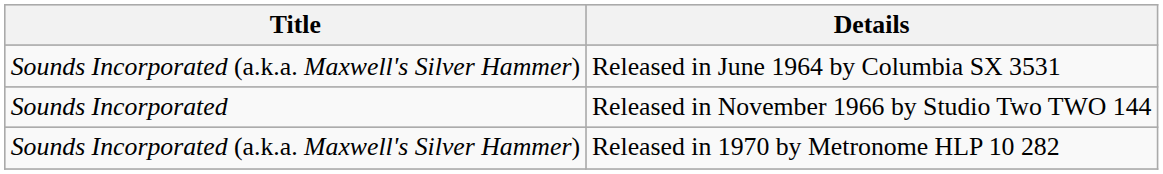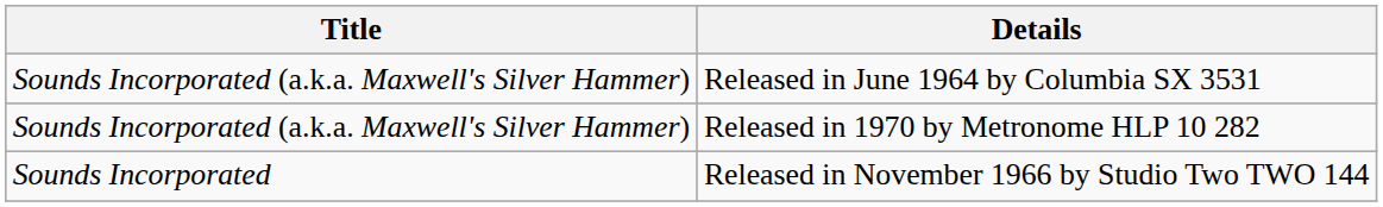 <table class="wikitable">
 <tr>
 <th>Title</th>
 <th>Details</th>
 </tr>
 <tr>
 <td><em>Sounds Incorporated</em> (a.k.a. <em>Maxwell's Silver Hammer</em>)</td>
 <td>Released in June 1964 by Columbia SX 3531</td>
 </tr>
 <tr>
+<td><em>Sounds Incorporated</em> (a.k.a. <em>Maxwell's Silver Hammer</em>)</td>
+<td>Released in 1970 by Metronome HLP 10 282</td>
+</tr>
+<tr>
 <td><em>Sounds Incorporated</em></td>
 <td>Released in November 1966 by Studio Two TWO 144</td>
 </tr>
-<tr>
-<td><em>Sounds Incorporated</em> (a.k.a. <em>Maxwell's Silver Hammer</em>)</td>
-<td>Released in 1970 by Metronome HLP 10 282</td>
-</tr>
 </table>
